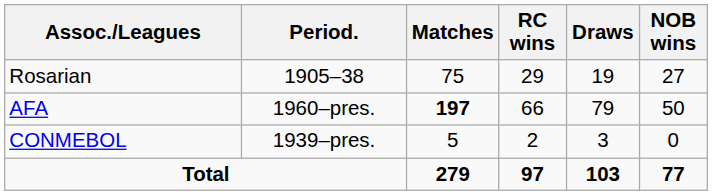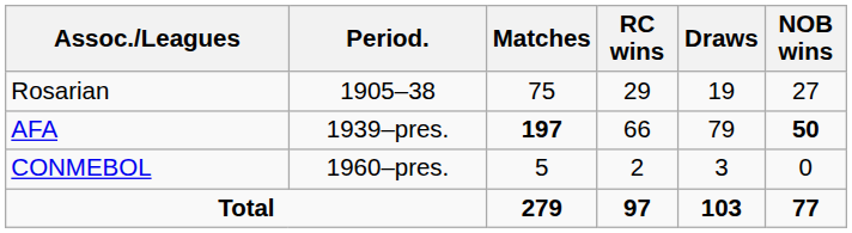 <table class="wikitable sortable" style="text-align:center; width:550px">
 <tr>
 <th width=200px>Assoc./Leagues</th>
 <th width=150px>Period.</th>
 <th width=50px>Matches</th>
 <th width=50px>RC wins</th>
 <th width=50px>Draws</th>
 <th width=50px>NOB wins</th>
 </tr>
 <tr>
 <td align=left>Rosarian </td>
 <td>1905–38</td>
 <td>75</td>
 <td>29</td>
 <td>19</td>
 <td>27</td>
 </tr>
 <tr>
 <td align=left><a href='#'>AFA</a> </td>
-<td>1960–pres.</td>
+<td>1939–pres.</td>
 <td><strong>197</strong></td>
 <td>66</td>
 <td>79</td>
-<td>50</td>
+<td><strong>50</strong></td>
 </tr>
 <tr>
 <td align=left><a href='#'>CONMEBOL</a></td>
-<td>1939–pres.</td>
+<td>1960–pres.</td>
 <td>5</td>
 <td>2</td>
 <td>3</td>
 <td>0</td>
 </tr>
 <tr>
 <td colspan=2><strong>Total</strong></td>
 <td><strong>279</strong></td>
 <td><strong>97</strong></td>
 <td><strong>103</strong></td>
 <td><strong>77</strong></td>
 </tr>
 </table>
